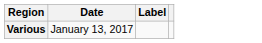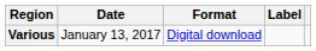 <table class="wikitable plainrowheaders">
 <tr>
 <th scope="col">Region</th>
 <th scope="col">Date</th>
+<th scope="col">Format</th>
 <th scope="col">Label</th>
 <th scope="col"></th>
 </tr>
 <tr>
 <th scope="row">Various</th>
 <td>January 13, 2017</td>
+<td><a href='#'>Digital download</a></td>
 <td></td>
 <td></td>
 </tr>
 </table>
